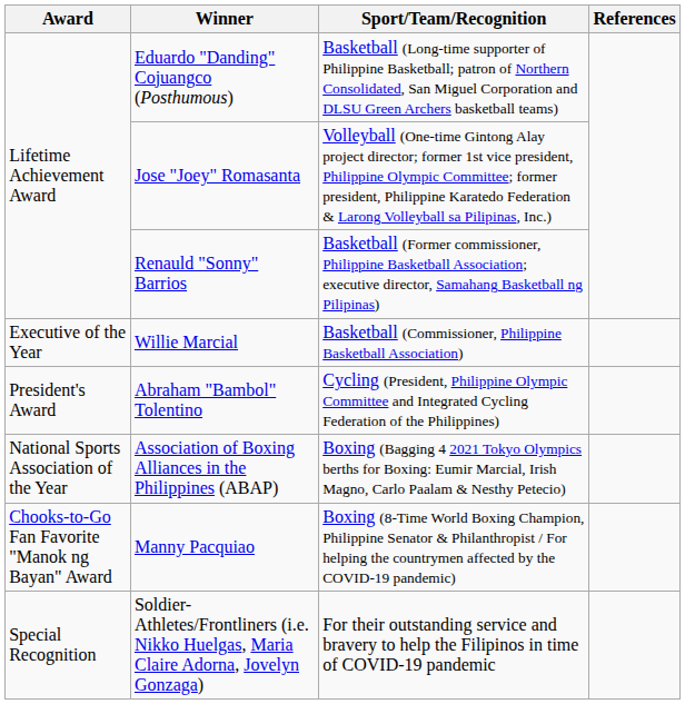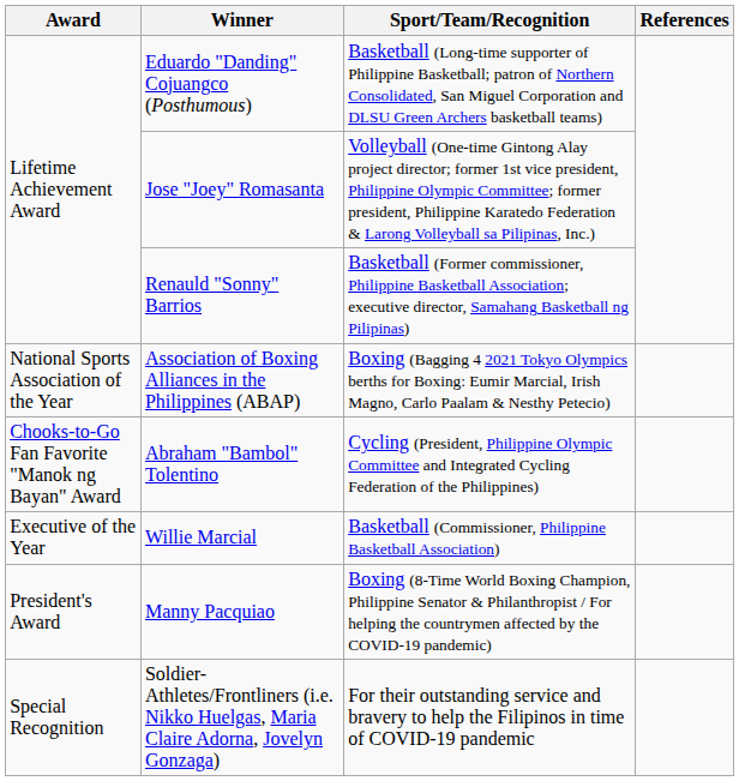 <table class="wikitable">
 <tr>
 <th>Award</th>
 <th>Winner</th>
 <th>Sport/Team/Recognition</th>
 <th>References</th>
 </tr>
 <tr>
 <td rowspan=3>Lifetime Achievement Award</td>
 <td><a href='#'>Eduardo "Danding" Cojuangco</a> (<em>Posthumous</em>)</td>
 <td><a href='#'>Basketball</a> <small>(Long-time supporter of Philippine Basketball; patron of <a href='#'>Northern Consolidated</a>, San Miguel Corporation and <a href='#'>DLSU Green Archers</a> basketball teams)</small></td>
 <td rowspan=3></td>
 </tr>
 <tr>
 <td><a href='#'>Jose "Joey" Romasanta</a></td>
 <td><a href='#'>Volleyball</a> <small>(One-time Gintong Alay project director; former 1st vice president, <a href='#'>Philippine Olympic Committee</a>; former president, Philippine Karatedo Federation & <a href='#'>Larong Volleyball sa Pilipinas</a>, Inc.)</small></td>
 </tr>
 <tr>
 <td><a href='#'>Renauld "Sonny" Barrios</a></td>
 <td><a href='#'>Basketball</a> <small>(Former commissioner, <a href='#'>Philippine Basketball Association</a>; executive director, <a href='#'>Samahang Basketball ng Pilipinas</a>)</small></td>
 </tr>
 <tr>
+<td>National Sports Association of the Year</td>
+<td><a href='#'>Association of Boxing Alliances in the Philippines</a> (ABAP)</td>
+<td><a href='#'>Boxing</a> <small>(Bagging 4 <a href='#'>2021 Tokyo Olympics</a> berths for Boxing: Eumir Marcial, Irish Magno, Carlo Paalam & Nesthy Petecio)</small></td>
+<td></td>
+</tr>
+<tr>
+<td><a href='#'>Chooks-to-Go</a> Fan Favorite "Manok ng Bayan" Award</td>
+<td><a href='#'>Abraham "Bambol" Tolentino</a></td>
+<td><a href='#'>Cycling</a> <small>(President, <a href='#'>Philippine Olympic Committee</a> and Integrated Cycling Federation of the Philippines)</small></td>
+<td></td>
+</tr>
+<tr>
 <td>Executive of the Year</td>
 <td><a href='#'>Willie Marcial</a></td>
 <td><a href='#'>Basketball</a> <small>(Commissioner, <a href='#'>Philippine Basketball Association</a>)</small></td>
 <td></td>
 </tr>
 <tr>
 <td>President's Award</td>
-<td><a href='#'>Abraham "Bambol" Tolentino</a></td>
-<td><a href='#'>Cycling</a> <small>(President, <a href='#'>Philippine Olympic Committee</a> and Integrated Cycling Federation of the Philippines)</small></td>
-<td></td>
-</tr>
-<tr>
-<td>National Sports Association of the Year</td>
-<td><a href='#'>Association of Boxing Alliances in the Philippines</a> (ABAP)</td>
-<td><a href='#'>Boxing</a> <small>(Bagging 4 <a href='#'>2021 Tokyo Olympics</a> berths for Boxing: Eumir Marcial, Irish Magno, Carlo Paalam & Nesthy Petecio)</small></td>
-<td></td>
-</tr>
-<tr>
-<td><a href='#'>Chooks-to-Go</a> Fan Favorite "Manok ng Bayan" Award</td>
 <td><a href='#'>Manny Pacquiao</a></td>
 <td><a href='#'>Boxing</a> <small>(8-Time World Boxing Champion, Philippine Senator & Philanthropist / For helping the countrymen affected by the COVID-19 pandemic)</small></td>
 <td></td>
 </tr>
 <tr>
 <td>Special Recognition</td>
 <td>Soldier-Athletes/Frontliners (i.e. <a href='#'>Nikko Huelgas</a>, <a href='#'>Maria Claire Adorna</a>, <a href='#'>Jovelyn Gonzaga</a>)</td>
 <td>For their outstanding service and bravery to help the Filipinos in time of COVID-19 pandemic</td>
 <td></td>
 </tr>
 </table>
